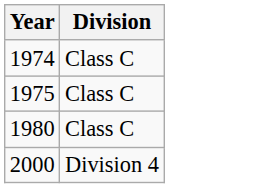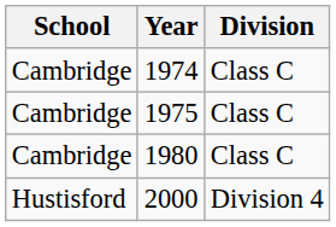 <table class="wikitable">
 <tr>
+<th>School</th>
 <th>Year</th>
 <th>Division</th>
 </tr>
 <tr>
+<td>Cambridge</td>
 <td>1974</td>
 <td>Class C</td>
 </tr>
 <tr>
+<td>Cambridge</td>
 <td>1975</td>
 <td>Class C</td>
 </tr>
 <tr>
+<td>Cambridge</td>
 <td>1980</td>
 <td>Class C</td>
 </tr>
 <tr>
+<td>Hustisford</td>
 <td>2000</td>
 <td>Division 4</td>
 </tr>
 </table>
